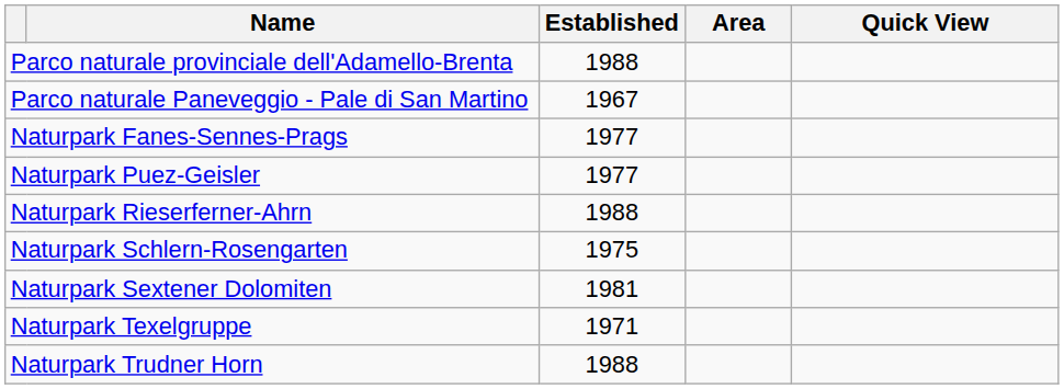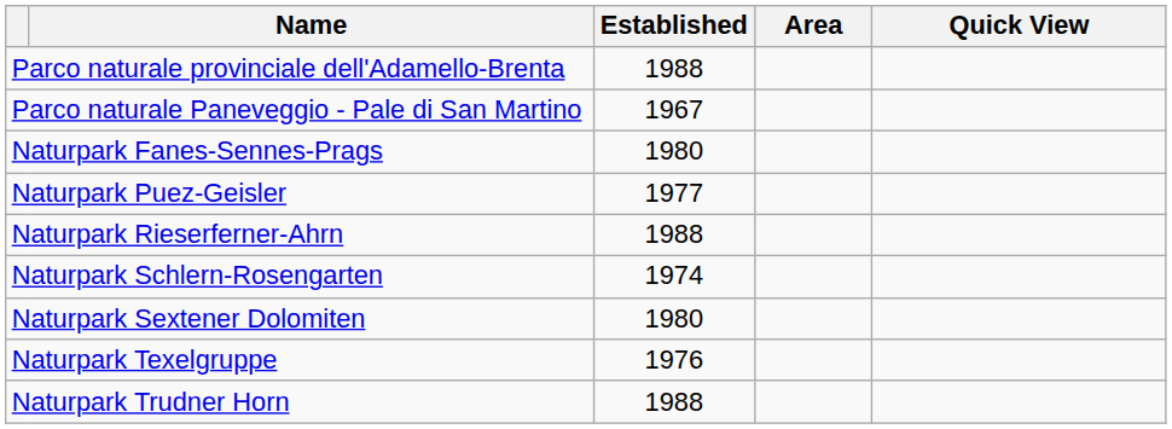 <table class="wikitable sortable" border="1" width="80%">
 <tr>
 <th style="width:2%" class="unsortable"></th>
 <th style="width:48%">Name</th>
 <th style="width:10%">Established</th>
 <th style="width:10%">Area</th>
 <th style="width:25%" class="unsortable">Quick View</th>
 </tr>
 <tr>
 <td colspan="2"><a href='#'>Parco naturale provinciale dell'Adamello-Brenta</a></td>
 <td align="center">1988</td>
 <td align="center"></td>
 <td></td>
 </tr>
 <tr>
 <td colspan="2"><a href='#'>Parco naturale Paneveggio - Pale di San Martino</a></td>
 <td align="center">1967</td>
 <td align="center"></td>
 <td></td>
 </tr>
 <tr>
 <td colspan="2"><a href='#'>Naturpark Fanes-Sennes-Prags</a></td>
-<td align="center">1977</td>
+<td align="center">1980</td>
 <td align="center"></td>
 <td></td>
 </tr>
 <tr>
 <td colspan="2"><a href='#'>Naturpark Puez-Geisler</a></td>
 <td align="center">1977</td>
 <td align="center"></td>
 <td></td>
 </tr>
 <tr>
 <td colspan="2"><a href='#'>Naturpark Rieserferner-Ahrn</a></td>
 <td align="center">1988</td>
 <td align="center"></td>
 <td></td>
 </tr>
 <tr>
 <td colspan="2"><a href='#'>Naturpark Schlern-Rosengarten</a></td>
-<td align="center">1975</td>
+<td align="center">1974</td>
 <td align="center"></td>
 <td></td>
 </tr>
 <tr>
 <td colspan="2"><a href='#'>Naturpark Sextener Dolomiten</a></td>
-<td align="center">1981</td>
+<td align="center">1980</td>
 <td align="center"></td>
 <td></td>
 </tr>
 <tr>
 <td colspan="2"><a href='#'>Naturpark Texelgruppe</a></td>
-<td align="center">1971</td>
+<td align="center">1976</td>
 <td align="center"></td>
 <td></td>
 </tr>
 <tr>
 <td colspan="2"><a href='#'>Naturpark Trudner Horn</a></td>
 <td align="center">1988</td>
 <td align="center"></td>
 <td></td>
 </tr>
 </table>
